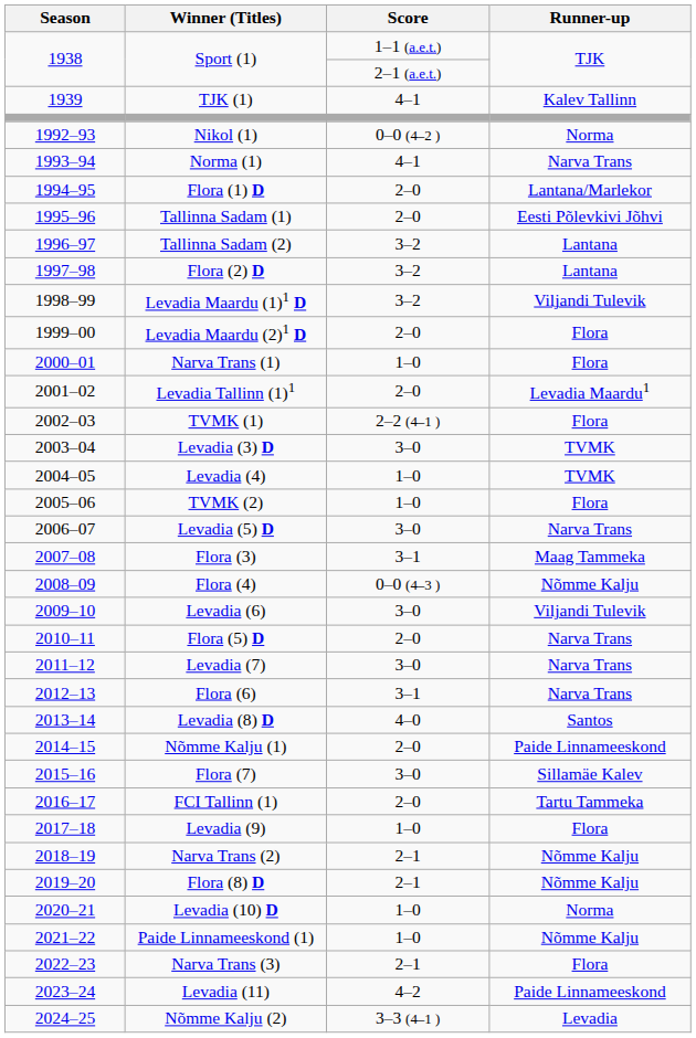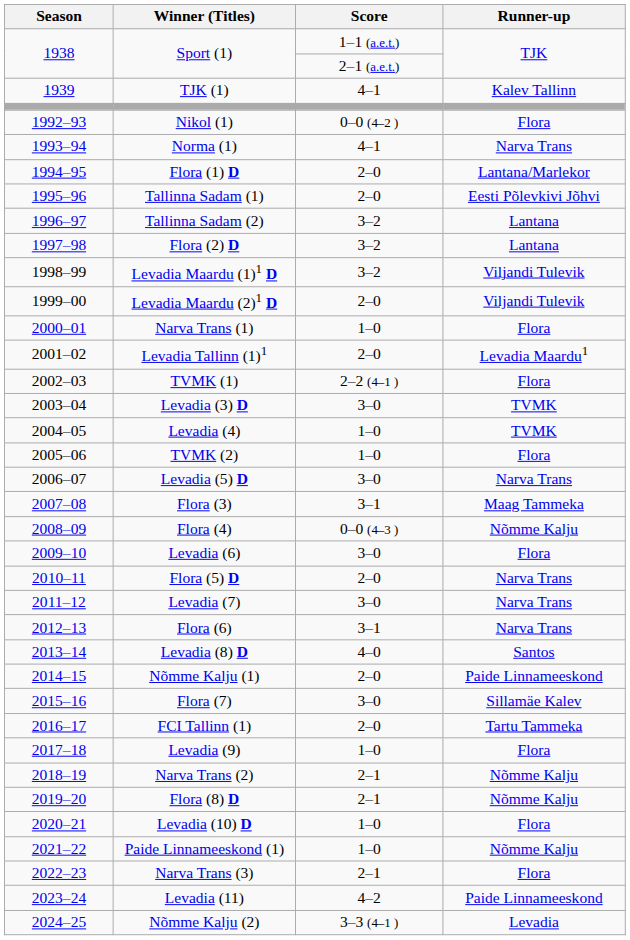 <table class="wikitable" style="text-align: center;">
 <tr>
 <th width=105>Season</th>
 <th width=180>Winner (Titles)</th>
 <th width=145>Score</th>
 <th width=180>Runner-up</th>
 </tr>
 <tr>
 <td rowspan=2><a href='#'>1938</a></td>
 <td rowspan=2><a href='#'>Sport</a> (1)</td>
 <td>1–1 <small>(<a href='#'>a.e.t.</a>)</small></td>
 <td align=left; rowspan=2><a href='#'>TJK</a></td>
 </tr>
 <tr>
 <td>2–1 <small>(<a href='#'>a.e.t.</a>)</small></td>
 </tr>
 <tr>
 <td><a href='#'>1939</a></td>
 <td><a href='#'>TJK</a> (1)</td>
 <td>4–1</td>
 <td><a href='#'>Kalev Tallinn</a></td>
 </tr>
 <tr style="background-color:#AAAAAA; line-height:5pt;">
 <td></td>
 <td></td>
 <td></td>
 <td></td>
 </tr>
 <tr>
 <td><a href='#'>1992–93</a></td>
 <td><a href='#'>Nikol</a> (1)</td>
 <td>0–0 <small>(4–2 )</small></td>
-<td><a href='#'>Norma</a></td>
+<td><a href='#'>Flora</a></td>
 </tr>
 <tr>
 <td><a href='#'>1993–94</a></td>
 <td><a href='#'>Norma</a> (1)</td>
 <td>4–1</td>
 <td><a href='#'>Narva Trans</a></td>
 </tr>
 <tr>
 <td><a href='#'>1994–95</a></td>
 <td><a href='#'>Flora</a> (1) <strong><a href='#'>D</a></strong></td>
 <td>2–0</td>
 <td><a href='#'>Lantana/Marlekor</a></td>
 </tr>
 <tr>
 <td><a href='#'>1995–96</a></td>
 <td><a href='#'>Tallinna Sadam</a> (1)</td>
 <td>2–0</td>
 <td><a href='#'>Eesti Põlevkivi Jõhvi</a></td>
 </tr>
 <tr>
 <td><a href='#'>1996–97</a></td>
 <td><a href='#'>Tallinna Sadam</a> (2)</td>
 <td>3–2</td>
 <td><a href='#'>Lantana</a></td>
 </tr>
 <tr>
 <td><a href='#'>1997–98</a></td>
 <td><a href='#'>Flora</a> (2) <strong><a href='#'>D</a></strong></td>
 <td>3–2</td>
 <td><a href='#'>Lantana</a></td>
 </tr>
 <tr>
 <td>1998–99</td>
 <td><a href='#'>Levadia Maardu</a> (1)<sup>1</sup>  <strong><a href='#'>D</a></strong></td>
 <td>3–2</td>
 <td><a href='#'>Viljandi Tulevik</a></td>
 </tr>
 <tr>
 <td>1999–00</td>
 <td><a href='#'>Levadia Maardu</a> (2)<sup>1</sup>  <strong><a href='#'>D</a></strong></td>
 <td>2–0</td>
-<td><a href='#'>Flora</a></td>
+<td><a href='#'>Viljandi Tulevik</a></td>
 </tr>
 <tr>
 <td><a href='#'>2000–01</a></td>
 <td><a href='#'>Narva Trans</a> (1)</td>
 <td>1–0 <small></small></td>
 <td><a href='#'>Flora</a></td>
 </tr>
 <tr>
 <td>2001–02</td>
 <td><a href='#'>Levadia Tallinn</a> (1)<sup>1</sup></td>
 <td>2–0</td>
 <td><a href='#'>Levadia Maardu</a><sup>1</sup></td>
 </tr>
 <tr>
 <td>2002–03</td>
 <td><a href='#'>TVMK</a> (1)</td>
 <td>2–2 <small>(4–1 )</small></td>
 <td><a href='#'>Flora</a></td>
 </tr>
 <tr>
 <td>2003–04</td>
 <td><a href='#'>Levadia</a> (3) <strong><a href='#'>D</a></strong></td>
 <td>3–0</td>
 <td><a href='#'>TVMK</a></td>
 </tr>
 <tr>
 <td>2004–05</td>
 <td><a href='#'>Levadia</a> (4)</td>
 <td>1–0</td>
 <td><a href='#'>TVMK</a></td>
 </tr>
 <tr>
 <td align=center>2005–06</td>
 <td><a href='#'>TVMK</a> (2)</td>
 <td>1–0</td>
 <td><a href='#'>Flora</a></td>
 </tr>
 <tr>
 <td>2006–07</td>
 <td><a href='#'>Levadia</a> (5)  <strong><a href='#'>D</a></strong></td>
 <td>3–0</td>
 <td><a href='#'>Narva Trans</a></td>
 </tr>
 <tr>
 <td><a href='#'>2007–08</a></td>
 <td><a href='#'>Flora</a> (3)</td>
 <td>3–1</td>
 <td><a href='#'>Maag Tammeka</a></td>
 </tr>
 <tr>
 <td><a href='#'>2008–09</a></td>
 <td><a href='#'>Flora</a> (4)</td>
 <td>0–0 <small>(4–3 )</small></td>
 <td><a href='#'>Nõmme Kalju</a></td>
 </tr>
 <tr>
 <td><a href='#'>2009–10</a></td>
 <td><a href='#'>Levadia</a> (6)</td>
 <td>3–0</td>
-<td><a href='#'>Viljandi Tulevik</a></td>
+<td><a href='#'>Flora</a></td>
 </tr>
 <tr>
 <td><a href='#'>2010–11</a></td>
 <td><a href='#'>Flora</a> (5) <strong><a href='#'>D</a></strong></td>
 <td>2–0</td>
 <td><a href='#'>Narva Trans</a></td>
 </tr>
 <tr>
 <td><a href='#'>2011–12</a></td>
 <td><a href='#'>Levadia</a> (7)</td>
 <td>3–0</td>
 <td><a href='#'>Narva Trans</a></td>
 </tr>
 <tr>
 <td><a href='#'>2012–13</a></td>
 <td><a href='#'>Flora</a> (6)</td>
 <td>3–1</td>
 <td><a href='#'>Narva Trans</a></td>
 </tr>
 <tr>
 <td><a href='#'>2013–14</a></td>
 <td><a href='#'>Levadia</a> (8) <strong><a href='#'>D</a></strong></td>
 <td>4–0</td>
 <td><a href='#'>Santos</a></td>
 </tr>
 <tr>
 <td><a href='#'>2014–15</a></td>
 <td><a href='#'>Nõmme Kalju</a> (1)</td>
 <td>2–0</td>
 <td><a href='#'>Paide Linnameeskond</a></td>
 </tr>
 <tr>
 <td><a href='#'>2015–16</a></td>
 <td><a href='#'>Flora</a> (7)</td>
 <td>3–0 <small></small></td>
 <td><a href='#'>Sillamäe Kalev</a></td>
 </tr>
 <tr>
 <td><a href='#'>2016–17</a></td>
 <td><a href='#'>FCI Tallinn</a> (1)</td>
 <td>2–0</td>
 <td><a href='#'>Tartu Tammeka</a></td>
 </tr>
 <tr>
 <td><a href='#'>2017–18</a></td>
 <td><a href='#'>Levadia</a> (9)</td>
 <td>1–0</td>
 <td><a href='#'>Flora</a></td>
 </tr>
 <tr>
 <td><a href='#'>2018–19</a></td>
 <td><a href='#'>Narva Trans</a> (2)</td>
 <td>2–1 <small></small></td>
 <td><a href='#'>Nõmme Kalju</a></td>
 </tr>
 <tr>
 <td><a href='#'>2019–20</a></td>
 <td><a href='#'>Flora</a> (8) <strong><a href='#'>D</a></strong></td>
 <td>2–1</td>
 <td><a href='#'>Nõmme Kalju</a></td>
 </tr>
 <tr>
 <td><a href='#'>2020–21</a></td>
 <td><a href='#'>Levadia</a> (10) <strong><a href='#'>D</a></strong></td>
 <td>1–0</td>
-<td><a href='#'>Norma</a></td>
+<td><a href='#'>Flora</a></td>
 </tr>
 <tr>
 <td><a href='#'>2021–22</a></td>
 <td><a href='#'>Paide Linnameeskond</a> (1)</td>
 <td>1–0 <small></small></td>
 <td><a href='#'>Nõmme Kalju</a></td>
 </tr>
 <tr>
 <td><a href='#'>2022–23</a></td>
 <td><a href='#'>Narva Trans</a> (3)</td>
 <td>2–1</td>
 <td><a href='#'>Flora</a></td>
 </tr>
 <tr>
 <td><a href='#'>2023–24</a></td>
 <td><a href='#'>Levadia</a> (11)</td>
 <td>4–2</td>
 <td><a href='#'>Paide Linnameeskond</a></td>
 </tr>
 <tr>
 <td><a href='#'>2024–25</a></td>
 <td><a href='#'>Nõmme Kalju</a> (2)</td>
 <td>3–3 <small>(4–1 )</small></td>
 <td><a href='#'>Levadia</a></td>
 </tr>
 </table>
